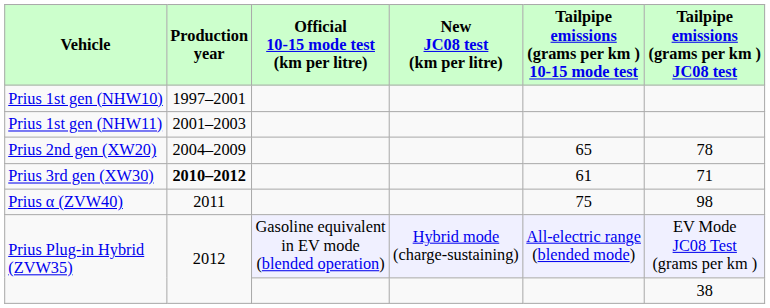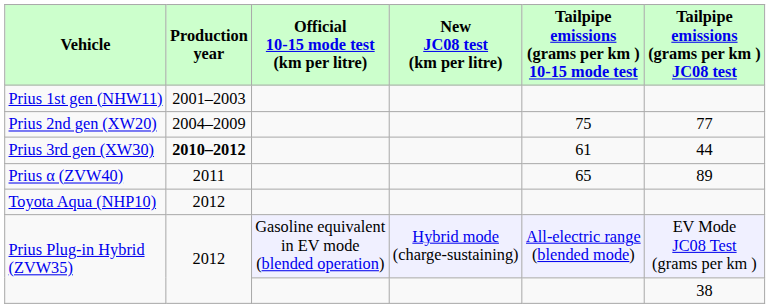 <table class="sortable wikitable" style="margin: 1em auto 1em auto">
 <tr style="text-align:center;">
 <th style="background:#cfc;">Vehicle</th>
 <th style="background:#cfc;">Production<br>year</th>
 <th style="background:#cfc;">Official<br><a href='#'>10-15 mode test</a><br>(km per litre)</th>
 <th style="background:#cfc;">New<br> <a href='#'>JC08 test</a><br> (km per litre)</th>
 <th style="background:#cfc;">Tailpipe<br><a href='#'>emissions</a><br>(grams per km )<br> <a href='#'>10-15 mode test</a></th>
 <th style="background:#cfc;">Tailpipe<br><a href='#'>emissions</a><br>(grams per km )<br><a href='#'>JC08 test</a></th>
-</tr>
-<tr style="text-align:center;">
-<td align=left><a href='#'>Prius 1st gen (NHW10)</a></td>
-<td>1997–2001</td>
-<td></td>
-<td></td>
-<td></td>
-<td></td>
 </tr>
 <tr style="text-align:center;">
 <td align=left><a href='#'>Prius 1st gen (NHW11)</a></td>
 <td>2001–2003</td>
 <td></td>
 <td></td>
 <td></td>
 <td></td>
 </tr>
 <tr style="text-align:center;">
 <td align=left><a href='#'>Prius 2nd gen (XW20)</a></td>
 <td>2004–2009</td>
 <td></td>
 <td></td>
-<td>65</td>
-<td>78</td>
+<td>75</td>
+<td>77</td>
 </tr>
 <tr style="text-align:center;">
 <td align=left><a href='#'>Prius 3rd gen (XW30)</a></td>
 <td><strong>2010–2012</strong></td>
 <td></td>
 <td></td>
 <td>61</td>
-<td>71</td>
+<td>44</td>
 </tr>
 <tr style="text-align:center;">
 <td align=left><a href='#'>Prius α (ZVW40)</a></td>
 <td>2011</td>
 <td></td>
 <td></td>
-<td>75</td>
-<td>98</td>
+<td>65</td>
+<td>89</td>
+</tr>
+<tr style="text-align:center;">
+<td align=left><a href='#'>Toyota Aqua (NHP10)</a></td>
+<td>2012</td>
+<td></td>
+<td></td>
+<td></td>
+<td></td>
 </tr>
 <tr style="text-align:center;">
 <td rowspan="2" style="text-align:left;"><a href='#'>Prius Plug-in Hybrid<br>(ZVW35)</a></td>
 <td rowspan="2">2012</td>
 <td style="background:#f0f0ff;">Gasoline equivalent<br> in EV mode<br> (<a href='#'>blended operation</a>)</td>
 <td style="background:#f0f0ff;"><a href='#'>Hybrid mode</a><br>(charge-sustaining)</td>
 <td style="background:#f0f0ff;"><a href='#'>All-electric range</a> <br>(<a href='#'>blended mode</a>)</td>
 <td style="background:#f0f0ff;">EV Mode<br> <a href='#'>JC08 Test</a> <br>(grams per km )</td>
 </tr>
 <tr style="text-align:center;">
 <td></td>
 <td></td>
 <td></td>
 <td>38</td>
 </tr>
 </table>
